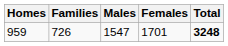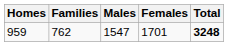 <table class="wikitable">
 <tr>
 <th>Homes</th>
 <th>Families</th>
 <th>Males</th>
 <th>Females</th>
 <th>Total</th>
 </tr>
 <tr>
 <td>959</td>
-<td>726</td>
+<td>762</td>
 <td>1547</td>
 <td>1701</td>
 <td><strong>3248</strong></td>
 </tr>
 </table>
